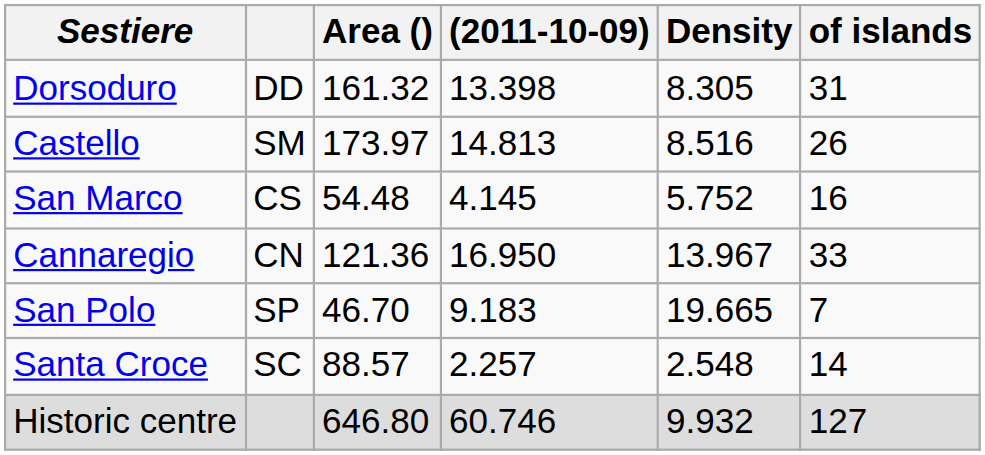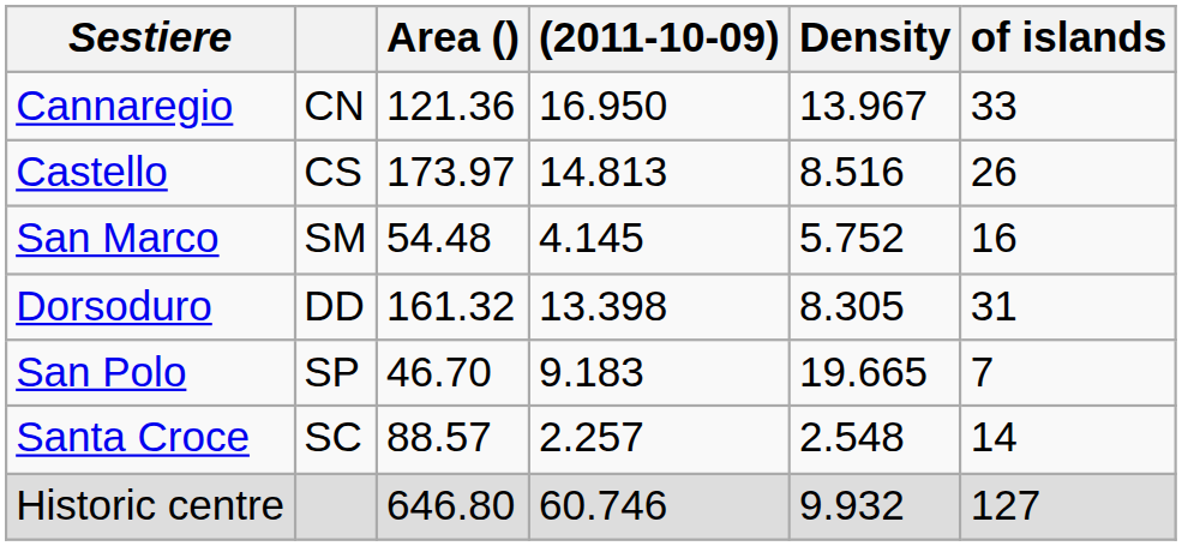 <table class="wikitable sortable col2center col3right col4right col5right col6right">
 <tr>
 <th><em>Sestiere</em></th>
 <th></th>
 <th>Area ()</th>
 <th> (2011-10-09)</th>
 <th>Density</th>
 <th> of islands</th>
 </tr>
 <tr>
-<td><a href='#'>Dorsoduro</a></td>
-<td>DD</td>
-<td>161.32</td>
-<td>13.398</td>
-<td>8.305</td>
-<td>31</td>
+<td><a href='#'>Cannaregio</a></td>
+<td>CN</td>
+<td>121.36</td>
+<td>16.950</td>
+<td>13.967</td>
+<td>33</td>
 </tr>
 <tr>
 <td><a href='#'>Castello</a></td>
-<td>SM</td>
+<td>CS</td>
 <td>173.97</td>
 <td>14.813</td>
 <td>8.516</td>
 <td>26</td>
 </tr>
 <tr>
 <td><a href='#'>San Marco</a></td>
-<td>CS</td>
+<td>SM</td>
 <td>54.48</td>
 <td>4.145</td>
 <td>5.752</td>
 <td>16</td>
 </tr>
 <tr>
-<td><a href='#'>Cannaregio</a></td>
-<td>CN</td>
-<td>121.36</td>
-<td>16.950</td>
-<td>13.967</td>
-<td>33</td>
+<td><a href='#'>Dorsoduro</a></td>
+<td>DD</td>
+<td>161.32</td>
+<td>13.398</td>
+<td>8.305</td>
+<td>31</td>
 </tr>
 <tr>
 <td><a href='#'>San Polo</a></td>
 <td>SP</td>
 <td>46.70</td>
 <td>9.183</td>
 <td>19.665</td>
 <td>7</td>
 </tr>
 <tr>
 <td><a href='#'>Santa Croce</a></td>
 <td>SC</td>
 <td>88.57</td>
 <td>2.257</td>
 <td>2.548</td>
 <td>14</td>
 </tr>
 <tr class="sortbottom" style="background-color: #ddd;">
 <td>Historic centre</td>
 <td></td>
 <td>646.80</td>
 <td>60.746</td>
 <td>9.932</td>
 <td>127</td>
 </tr>
 </table>
